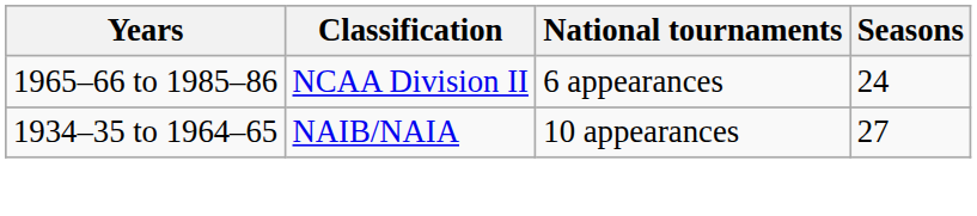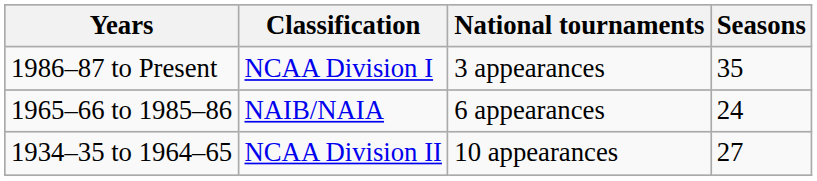 <table class="wikitable">
 <tr>
 <th>Years</th>
 <th>Classification</th>
 <th>National tournaments</th>
 <th>Seasons</th>
 </tr>
 <tr>
+<td>1986–87 to Present</td>
+<td><a href='#'>NCAA Division I</a></td>
+<td>3 appearances</td>
+<td>35</td>
+</tr>
+<tr>
 <td>1965–66 to 1985–86</td>
-<td><a href='#'>NCAA Division II</a></td>
+<td><a href='#'>NAIB/NAIA</a></td>
 <td>6 appearances</td>
 <td>24</td>
 </tr>
 <tr>
 <td>1934–35 to 1964–65</td>
-<td><a href='#'>NAIB/NAIA</a></td>
+<td><a href='#'>NCAA Division II</a></td>
 <td>10 appearances</td>
 <td>27</td>
 </tr>
 </table>
